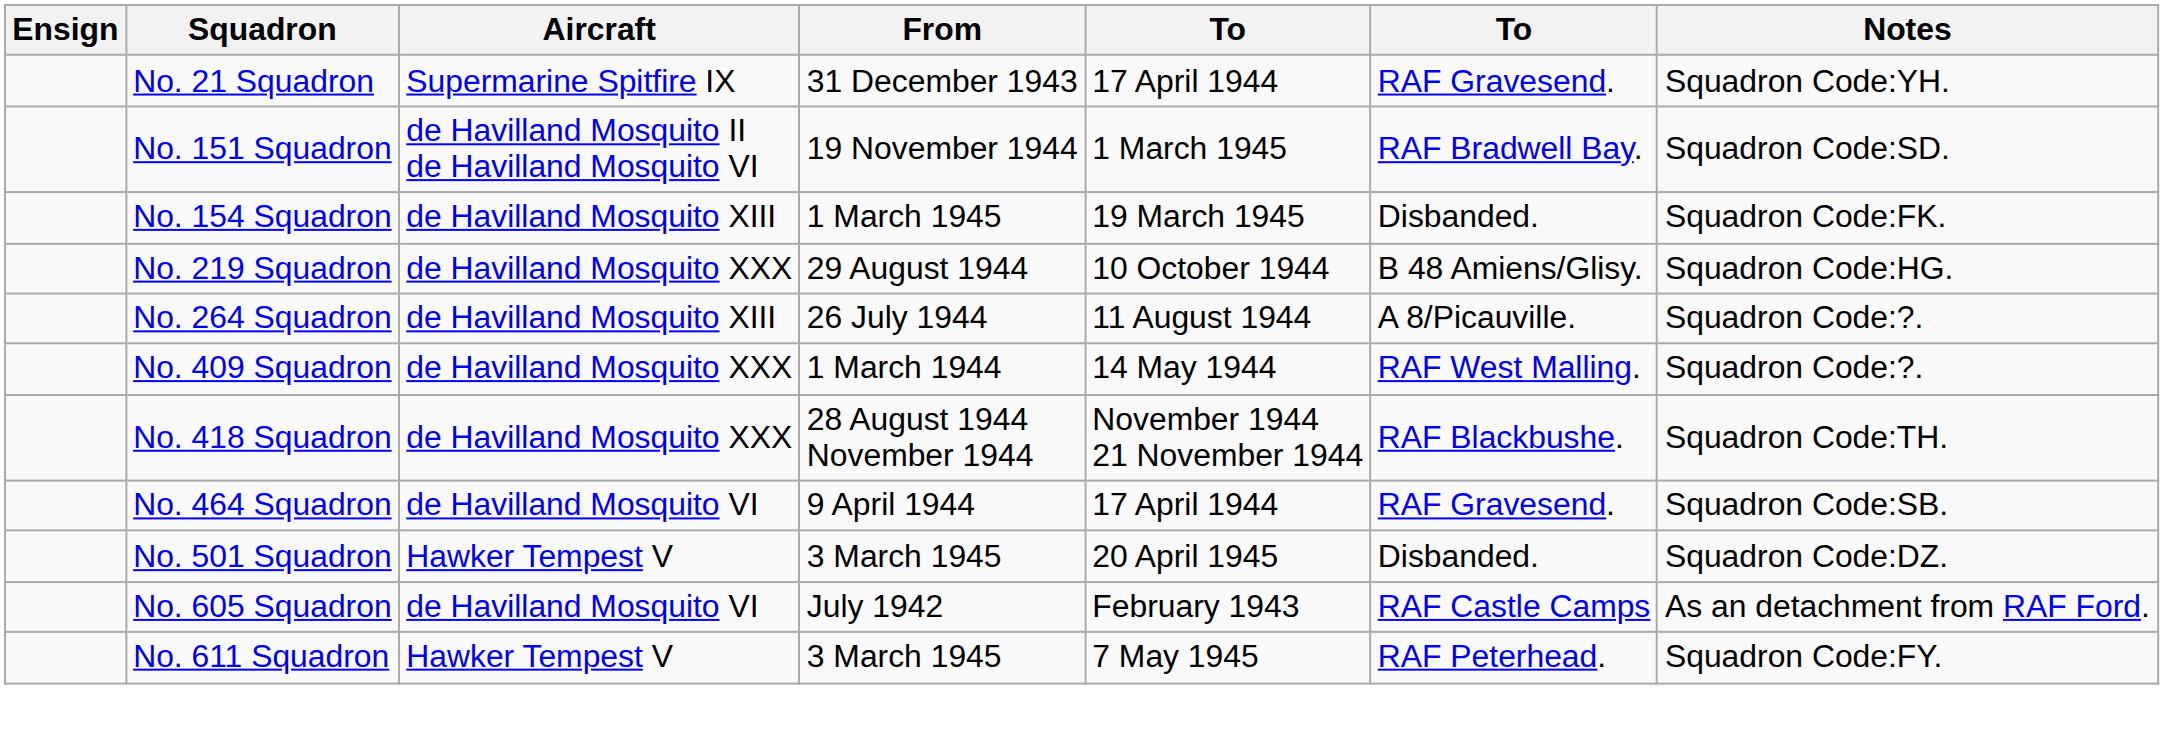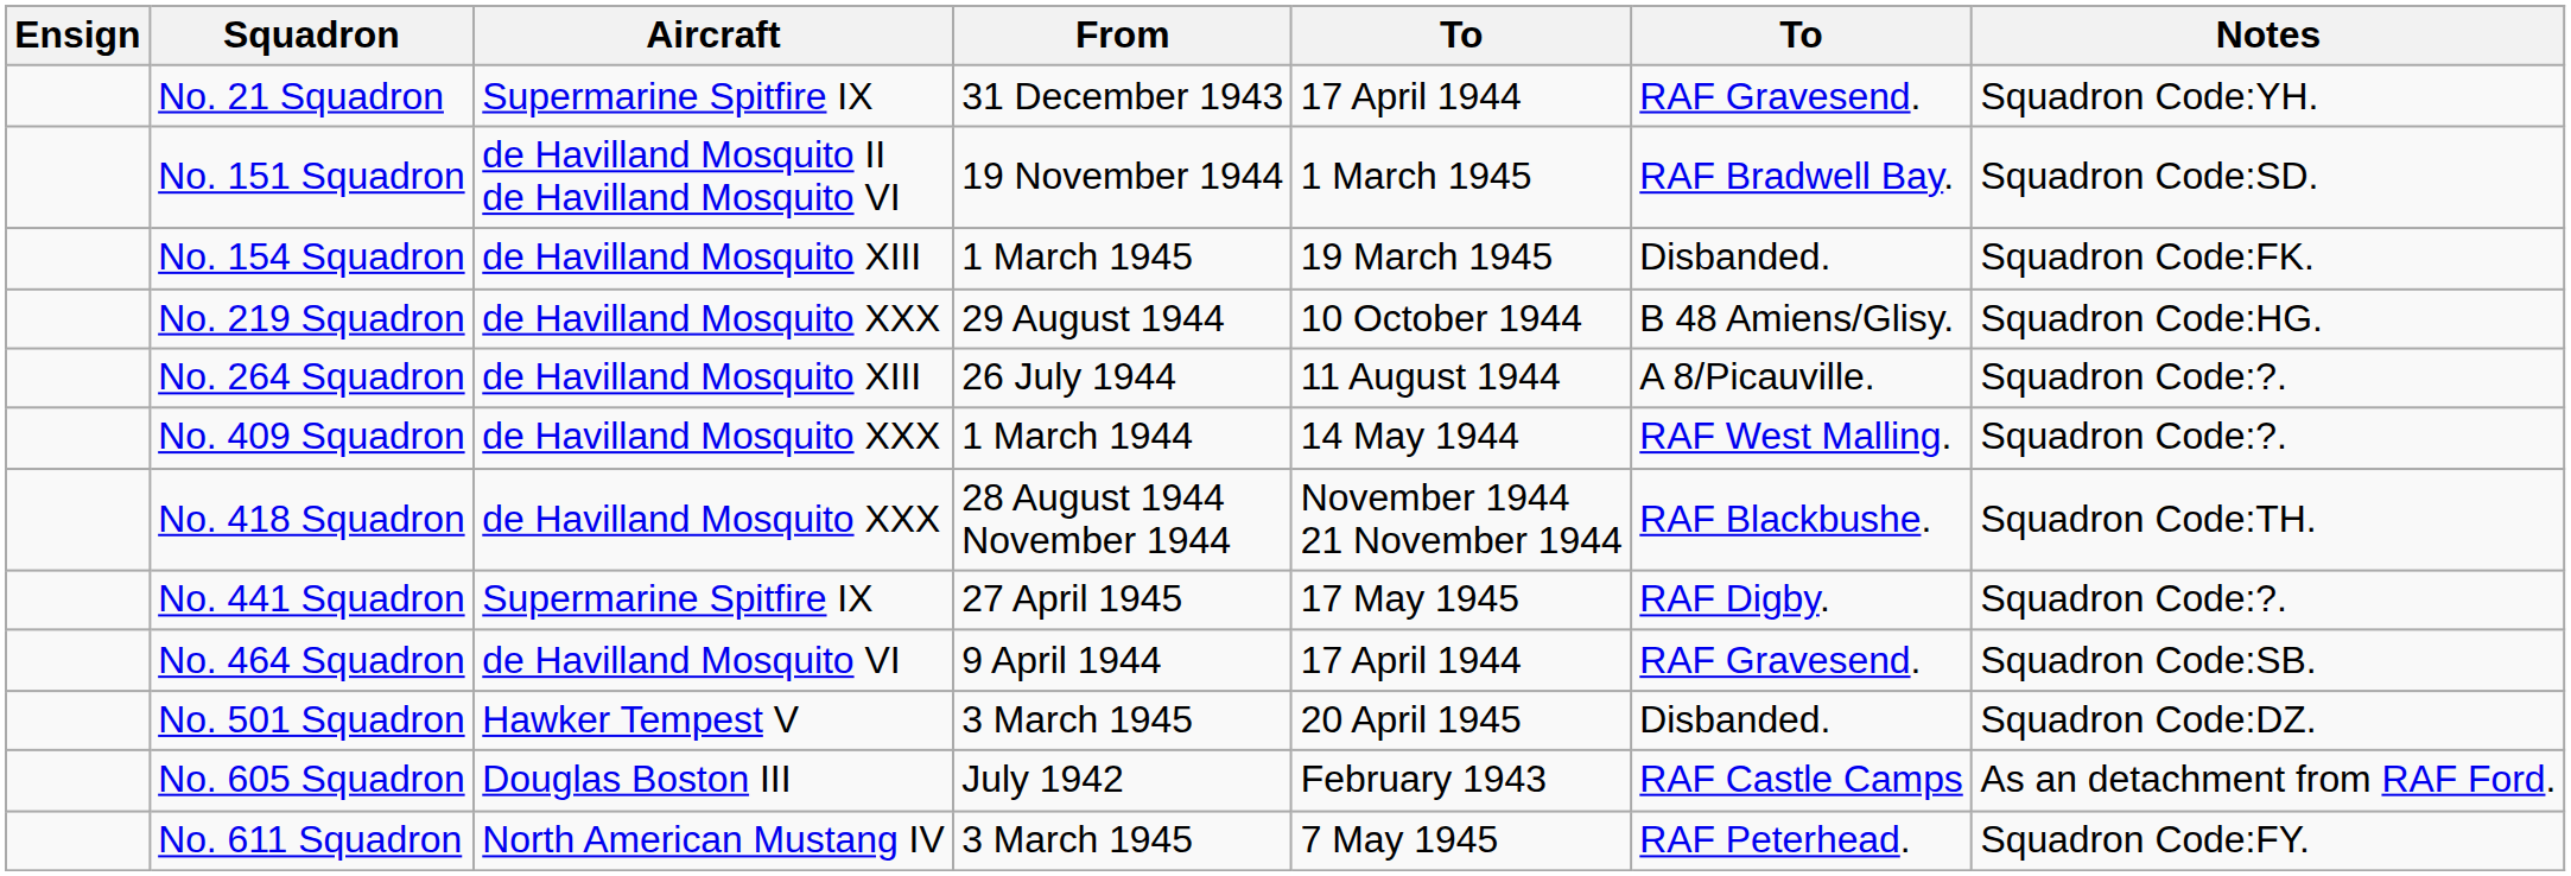 <table class="wikitable sortable">
 <tr>
 <th>Ensign</th>
 <th>Squadron</th>
 <th>Aircraft</th>
 <th>From</th>
 <th>To</th>
 <th>To</th>
 <th>Notes</th>
 </tr>
 <tr>
 <td></td>
 <td><a href='#'>No. 21 Squadron</a></td>
 <td><a href='#'>Supermarine Spitfire</a> IX</td>
 <td>31 December 1943</td>
 <td>17 April 1944</td>
 <td><a href='#'>RAF Gravesend</a>.</td>
 <td>Squadron Code:YH.</td>
 </tr>
 <tr>
 <td></td>
 <td><a href='#'>No. 151 Squadron</a></td>
 <td><a href='#'>de Havilland Mosquito</a> II<br><a href='#'>de Havilland Mosquito</a> VI</td>
 <td>19 November 1944</td>
 <td>1 March 1945</td>
 <td><a href='#'>RAF Bradwell Bay</a>.</td>
 <td>Squadron Code:SD.</td>
 </tr>
 <tr>
 <td></td>
 <td><a href='#'>No. 154 Squadron</a></td>
 <td><a href='#'>de Havilland Mosquito</a> XIII</td>
 <td>1 March 1945</td>
 <td>19 March 1945</td>
 <td>Disbanded.</td>
 <td>Squadron Code:FK.</td>
 </tr>
 <tr>
 <td></td>
 <td><a href='#'>No. 219 Squadron</a></td>
 <td><a href='#'>de Havilland Mosquito</a> XXX</td>
 <td>29 August 1944</td>
 <td>10 October 1944</td>
 <td>B 48 Amiens/Glisy.</td>
 <td>Squadron Code:HG.</td>
 </tr>
 <tr>
 <td></td>
 <td><a href='#'>No. 264 Squadron</a></td>
 <td><a href='#'>de Havilland Mosquito</a> XIII</td>
 <td>26 July 1944</td>
 <td>11 August 1944</td>
 <td>A 8/Picauville.</td>
 <td>Squadron Code:?.</td>
 </tr>
 <tr>
 <td></td>
 <td><a href='#'>No. 409 Squadron</a></td>
 <td><a href='#'>de Havilland Mosquito</a> XXX</td>
 <td>1 March 1944</td>
 <td>14 May 1944</td>
 <td><a href='#'>RAF West Malling</a>.</td>
 <td>Squadron Code:?.</td>
 </tr>
 <tr>
 <td></td>
 <td><a href='#'>No. 418 Squadron</a></td>
 <td><a href='#'>de Havilland Mosquito</a> XXX</td>
 <td>28 August 1944<br>November 1944</td>
 <td>November 1944<br>21 November 1944</td>
 <td><a href='#'>RAF Blackbushe</a>.</td>
 <td>Squadron Code:TH.</td>
 </tr>
 <tr>
 <td></td>
+<td><a href='#'>No. 441 Squadron</a></td>
+<td><a href='#'>Supermarine Spitfire</a> IX</td>
+<td>27 April 1945</td>
+<td>17 May 1945</td>
+<td><a href='#'>RAF Digby</a>.</td>
+<td>Squadron Code:?.</td>
+</tr>
+<tr>
+<td></td>
 <td><a href='#'>No. 464 Squadron</a></td>
 <td><a href='#'>de Havilland Mosquito</a> VI</td>
 <td>9 April 1944</td>
 <td>17 April 1944</td>
 <td><a href='#'>RAF Gravesend</a>.</td>
 <td>Squadron Code:SB.</td>
 </tr>
 <tr>
 <td></td>
 <td><a href='#'>No. 501 Squadron</a></td>
 <td><a href='#'>Hawker Tempest</a> V</td>
 <td>3 March 1945</td>
 <td>20 April 1945</td>
 <td>Disbanded.</td>
 <td>Squadron Code:DZ.</td>
 </tr>
 <tr>
 <td></td>
 <td><a href='#'>No. 605 Squadron</a></td>
-<td><a href='#'>de Havilland Mosquito</a> VI</td>
+<td><a href='#'>Douglas Boston</a> III</td>
 <td>July 1942</td>
 <td>February 1943</td>
 <td><a href='#'>RAF Castle Camps</a></td>
 <td>As an detachment from <a href='#'>RAF Ford</a>.</td>
 </tr>
 <tr>
 <td></td>
 <td><a href='#'>No. 611 Squadron</a></td>
-<td><a href='#'>Hawker Tempest</a> V</td>
+<td><a href='#'>North American Mustang</a> IV</td>
 <td>3 March 1945</td>
 <td>7 May 1945</td>
 <td><a href='#'>RAF Peterhead</a>.</td>
 <td>Squadron Code:FY.</td>
 </tr>
 </table>
